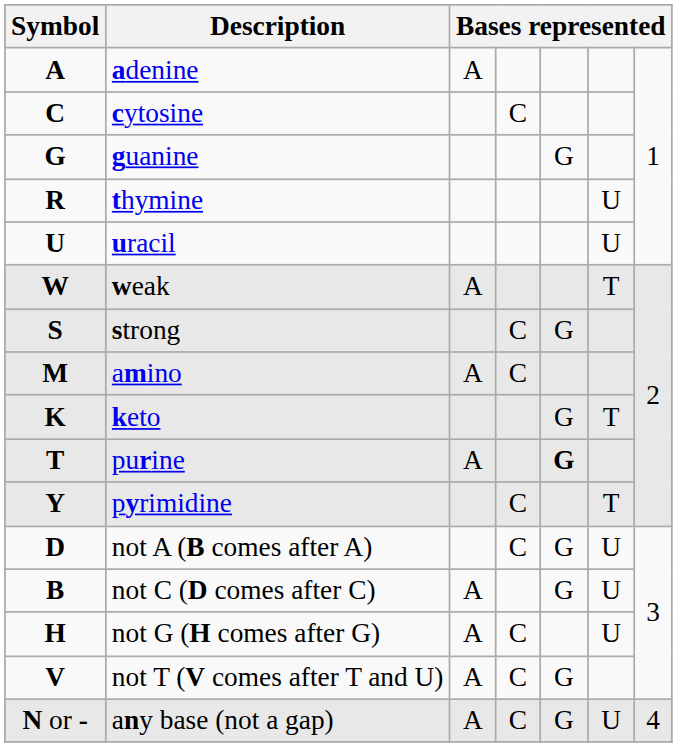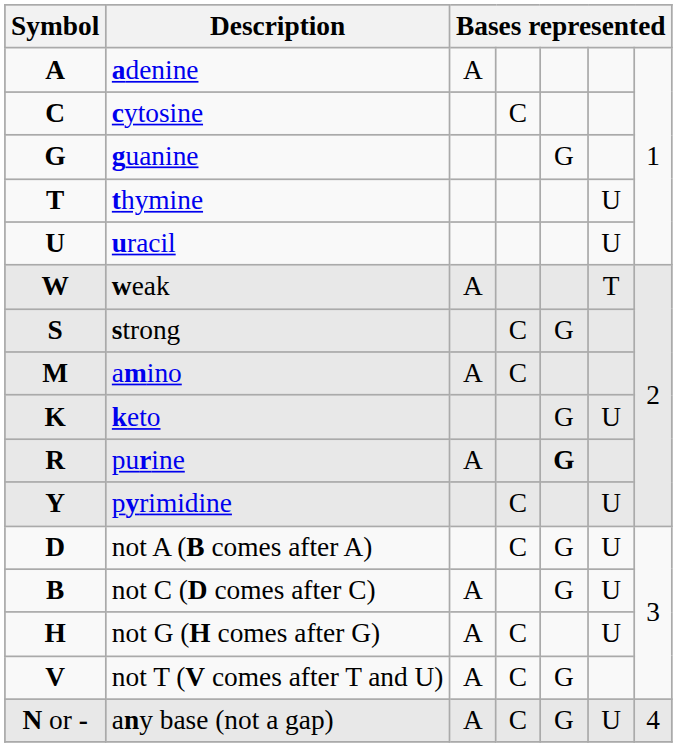 <table class="wikitable" style="margin-left:25px; margin-top:0px; float:right; text-align:center;">
 <tr>
 <th>Symbol</th>
 <th>Description</th>
 <th colspan=5>Bases represented</th>
 </tr>
 <tr>
 <td><strong>A</strong></td>
 <td align=left><a href='#'><strong>a</strong>denine</a></td>
 <td>A</td>
 <td></td>
 <td></td>
 <td></td>
 <td rowspan=5>1</td>
 </tr>
 <tr>
 <td><strong>C</strong></td>
 <td align=left><a href='#'><strong>c</strong>ytosine</a></td>
 <td></td>
 <td>C</td>
 <td></td>
 <td></td>
 </tr>
 <tr>
 <td><strong>G</strong></td>
 <td align=left><a href='#'><strong>g</strong>uanine</a></td>
 <td></td>
 <td></td>
 <td>G</td>
 <td></td>
 </tr>
 <tr>
-<td><strong>R</strong></td>
+<td><strong>T</strong></td>
 <td align=left><a href='#'><strong>t</strong>hymine</a></td>
 <td></td>
 <td></td>
 <td></td>
 <td>U</td>
 </tr>
 <tr>
 <td><strong>U</strong></td>
 <td align=left><a href='#'><strong>u</strong>racil</a></td>
 <td></td>
 <td></td>
 <td></td>
 <td>U</td>
 </tr>
 <tr bgcolor=#e8e8e8>
 <td><strong>W</strong></td>
 <td align=left><strong>w</strong>eak</td>
 <td>A</td>
 <td></td>
 <td></td>
 <td>T</td>
 <td rowspan=6>2</td>
 </tr>
 <tr bgcolor=#e8e8e8>
 <td><strong>S</strong></td>
 <td align=left><strong>s</strong>trong</td>
 <td></td>
 <td>C</td>
 <td>G</td>
 <td></td>
 </tr>
 <tr bgcolor=#e8e8e8>
 <td><strong>M</strong></td>
 <td align=left><a href='#'>a<strong>m</strong>ino</a></td>
 <td>A</td>
 <td>C</td>
 <td></td>
 <td></td>
 </tr>
 <tr bgcolor=#e8e8e8>
 <td><strong>K</strong></td>
 <td align=left><a href='#'><strong>k</strong>eto</a></td>
 <td></td>
 <td></td>
 <td>G</td>
-<td>T</td>
+<td>U</td>
 </tr>
 <tr bgcolor=#e8e8e8>
-<td><strong>T</strong></td>
+<td><strong>R</strong></td>
 <td align=left><a href='#'>pu<strong>r</strong>ine</a></td>
 <td>A</td>
 <td></td>
 <td><strong>G</strong></td>
 <td></td>
 </tr>
 <tr bgcolor=#e8e8e8>
 <td><strong>Y</strong></td>
 <td align=left><a href='#'>p<strong>y</strong>rimidine</a></td>
 <td></td>
 <td>C</td>
 <td></td>
-<td>T</td>
+<td>U</td>
 </tr>
 <tr>
 <td><strong>D</strong></td>
 <td align=left>not A (<strong>B</strong> comes after A)</td>
 <td></td>
 <td>C</td>
 <td>G</td>
 <td>U</td>
 <td rowspan=4>3</td>
 </tr>
 <tr>
 <td><strong>B</strong></td>
 <td align=left>not C (<strong>D</strong> comes after C)</td>
 <td>A</td>
 <td></td>
 <td>G</td>
 <td>U</td>
 </tr>
 <tr>
 <td><strong>H</strong></td>
 <td align=left>not G (<strong>H</strong> comes after G)</td>
 <td>A</td>
 <td>C</td>
 <td></td>
 <td>U</td>
 </tr>
 <tr>
 <td><strong>V</strong></td>
 <td align=left>not T (<strong>V</strong> comes after T and U)</td>
 <td>A</td>
 <td>C</td>
 <td>G</td>
 <td></td>
 </tr>
 <tr bgcolor=#e8e8e8>
 <td><strong>N</strong> or <strong>-</strong></td>
 <td align=left>a<strong>n</strong>y base (not a gap)</td>
 <td>A</td>
 <td>C</td>
 <td>G</td>
 <td>U</td>
 <td>4</td>
 </tr>
 </table>
